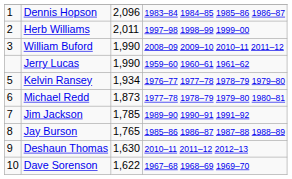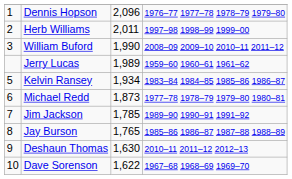 <table class="wikitable">
 <tr>
 </tr>
 <tr>
 <td>1</td>
 <td><a href='#'>Dennis Hopson</a></td>
 <td>2,096</td>
-<td style="font-size:80%;"><a href='#'>1983–84</a> <a href='#'>1984–85</a> <a href='#'>1985–86</a> <a href='#'>1986–87</a></td>
+<td style="font-size:80%;"><a href='#'>1976–77</a> <a href='#'>1977–78</a> <a href='#'>1978–79</a> <a href='#'>1979–80</a></td>
 </tr>
 <tr>
 <td>2</td>
 <td><a href='#'>Herb Williams</a></td>
 <td>2,011</td>
 <td style="font-size:80%;"><a href='#'>1997–98</a> <a href='#'>1998–99</a> <a href='#'>1999–00</a></td>
 </tr>
 <tr>
 <td>3</td>
 <td><a href='#'>William Buford</a></td>
 <td>1,990</td>
 <td style="font-size:80%;"><a href='#'>2008–09</a> <a href='#'>2009–10</a> <a href='#'>2010–11</a> <a href='#'>2011–12</a></td>
 </tr>
 <tr>
 <td></td>
 <td><a href='#'>Jerry Lucas</a></td>
-<td>1,990</td>
+<td>1,989</td>
 <td style="font-size:80%;"><a href='#'>1959–60</a> <a href='#'>1960–61</a> <a href='#'>1961–62</a></td>
 </tr>
 <tr>
 <td>5</td>
 <td><a href='#'>Kelvin Ransey</a></td>
 <td>1,934</td>
-<td style="font-size:80%;"><a href='#'>1976–77</a> <a href='#'>1977–78</a> <a href='#'>1978–79</a> <a href='#'>1979–80</a></td>
+<td style="font-size:80%;"><a href='#'>1983–84</a> <a href='#'>1984–85</a> <a href='#'>1985–86</a> <a href='#'>1986–87</a></td>
 </tr>
 <tr>
 <td>6</td>
 <td><a href='#'>Michael Redd</a></td>
 <td>1,873</td>
 <td style="font-size:80%;"><a href='#'>1977–78</a> <a href='#'>1978–79</a> <a href='#'>1979–80</a> <a href='#'>1980–81</a></td>
 </tr>
 <tr>
 <td>7</td>
 <td><a href='#'>Jim Jackson</a></td>
 <td>1,785</td>
 <td style="font-size:80%;"><a href='#'>1989–90</a> <a href='#'>1990–91</a> <a href='#'>1991–92</a></td>
 </tr>
 <tr>
 <td>8</td>
 <td><a href='#'>Jay Burson</a></td>
 <td>1,765</td>
 <td style="font-size:80%;"><a href='#'>1985–86</a> <a href='#'>1986–87</a> <a href='#'>1987–88</a> <a href='#'>1988–89</a></td>
 </tr>
 <tr>
 <td>9</td>
 <td><a href='#'>Deshaun Thomas</a></td>
 <td>1,630</td>
 <td style="font-size:80%;"><a href='#'>2010–11</a> <a href='#'>2011–12</a> <a href='#'>2012–13</a></td>
 </tr>
 <tr>
 <td>10</td>
 <td><a href='#'>Dave Sorenson</a></td>
 <td>1,622</td>
 <td style="font-size:80%;"><a href='#'>1967–68</a> <a href='#'>1968–69</a> <a href='#'>1969–70</a></td>
 </tr>
 </table>
